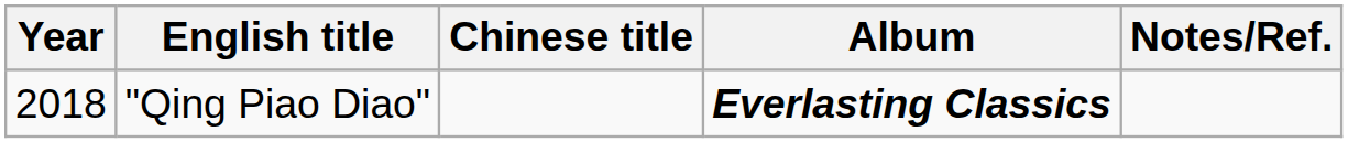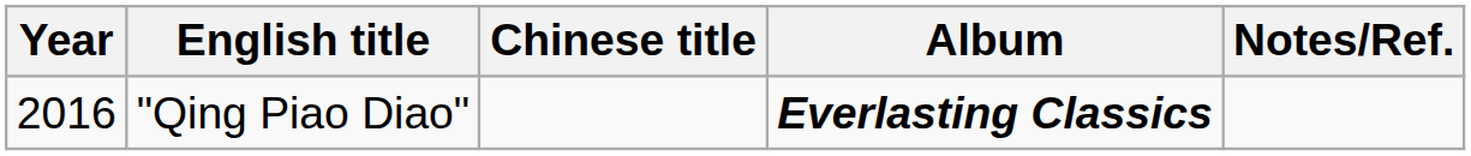 <table class="wikitable">
 <tr>
 <th>Year</th>
 <th>English title</th>
 <th>Chinese title</th>
 <th>Album</th>
 <th>Notes/Ref.</th>
 </tr>
 <tr>
-<td>2018</td>
+<td>2016</td>
 <td>"Qing Piao Diao"</td>
 <td></td>
 <td><strong><em>Everlasting Classics</em></strong></td>
 <td></td>
 </tr>
 </table>
